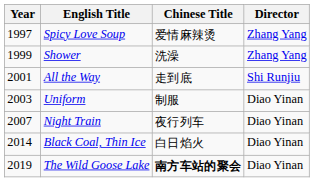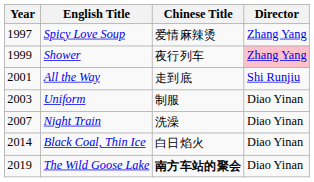 <table class="wikitable">
 <tr>
 <th align="left" valign="top" width="40">Year</th>
 <th align="left" valign="top">English Title</th>
 <th align="left" valign="top">Chinese Title</th>
 <th align="left" valign="top">Director</th>
 </tr>
 <tr>
 <td align="left" valign="top">1997</td>
 <td align="left" valign="top"><em><a href='#'>Spicy Love Soup</a></em></td>
 <td align="left" valign="top">爱情麻辣烫</td>
 <td align="left" valign="top"><a href='#'>Zhang Yang</a></td>
 </tr>
 <tr>
 <td align="left" valign="top">1999</td>
 <td align="left" valign="top"><em><a href='#'>Shower</a></em></td>
-<td align="left" valign="top">洗澡</td>
-<td align="left" valign="top"><a href='#'>Zhang Yang</a></td>
+<td align="left" valign="top">夜行列车</td>
+<td align="left" valign="top" style="background: pink;"><a href='#'>Zhang Yang</a></td>
 </tr>
 <tr>
 <td align="left" valign="top">2001</td>
 <td align="left" valign="top"><em><a href='#'>All the Way</a></em></td>
 <td align="left" valign="top">走到底</td>
 <td align="left" valign="top"><a href='#'>Shi Runjiu</a></td>
 </tr>
 <tr>
 <td align="left" valign="top">2003</td>
 <td align="left" valign="top"><em><a href='#'>Uniform</a></em></td>
 <td align="left" valign="top">制服</td>
 <td align="left" valign="top">Diao Yinan</td>
 </tr>
 <tr>
 <td align="left" valign="top">2007</td>
 <td align="left" valign="top"><em><a href='#'>Night Train</a></em></td>
-<td align="left" valign="top">夜行列车</td>
+<td align="left" valign="top">洗澡</td>
 <td align="left" valign="top">Diao Yinan</td>
 </tr>
 <tr>
 <td align="left" valign="top">2014</td>
 <td align="left" valign="top"><em><a href='#'>Black Coal, Thin Ice</a></em></td>
 <td align="left" valign="top">白日焰火</td>
 <td align="left" valign="top">Diao Yinan</td>
 </tr>
 <tr>
 <td align="left" valign="top">2019</td>
 <td align="left" valign="top"><em><a href='#'>The Wild Goose Lake</a></em></td>
 <td align="left" valign="top"><strong>南方车站的聚会</strong></td>
 <td align="left" valign="top">Diao Yinan</td>
 </tr>
 </table>
